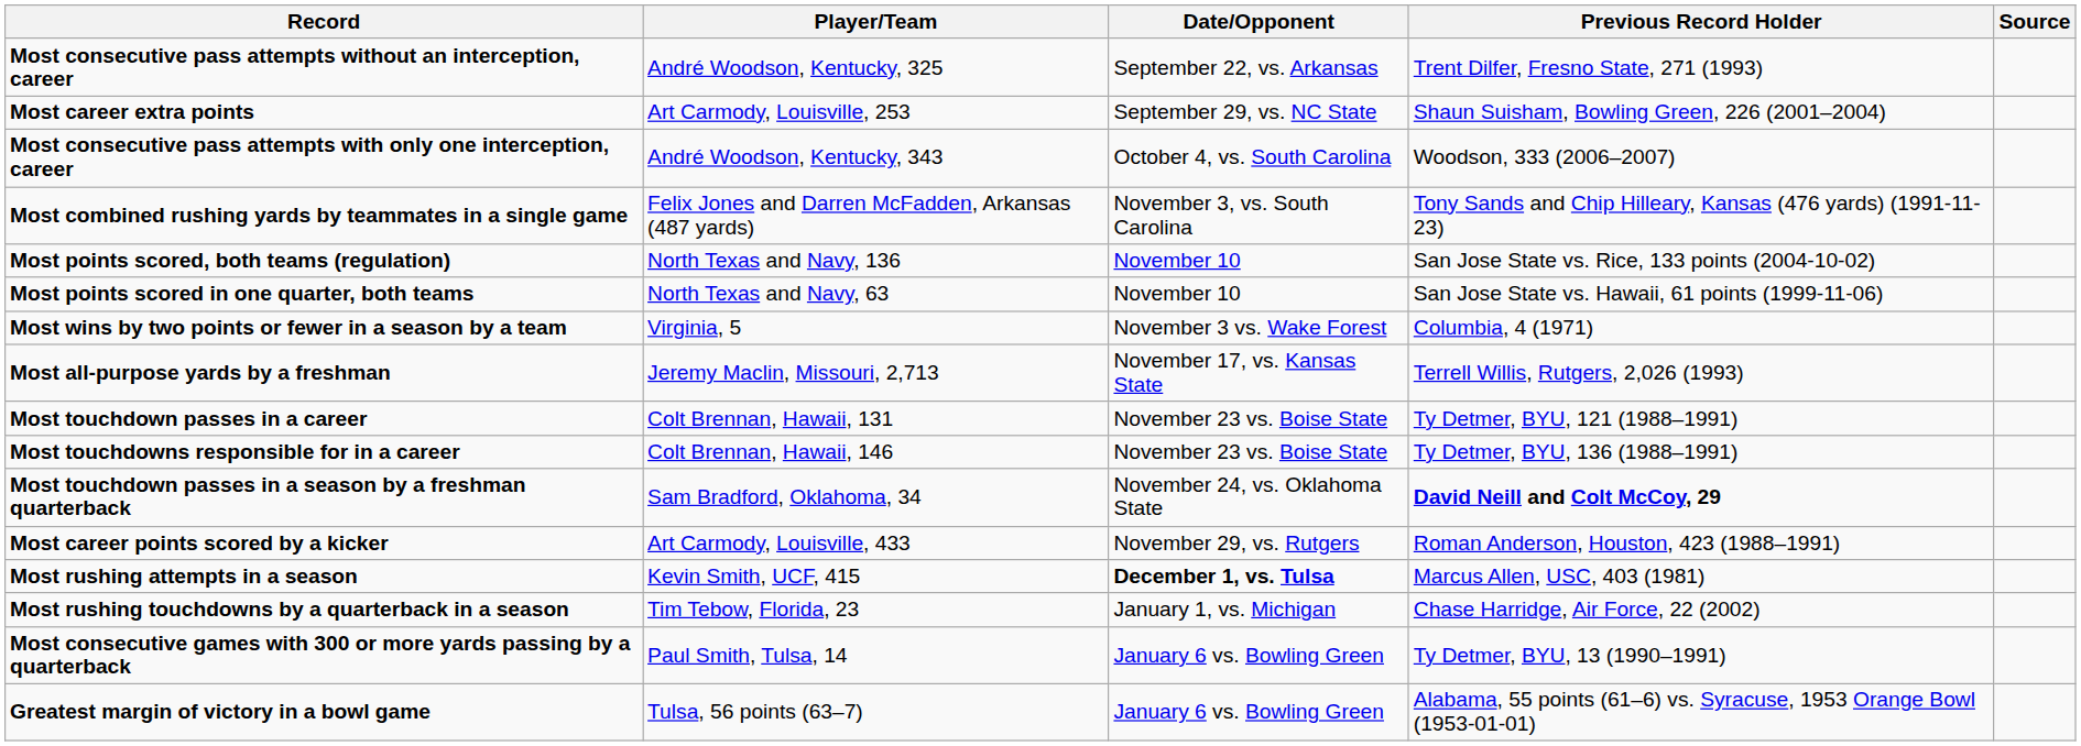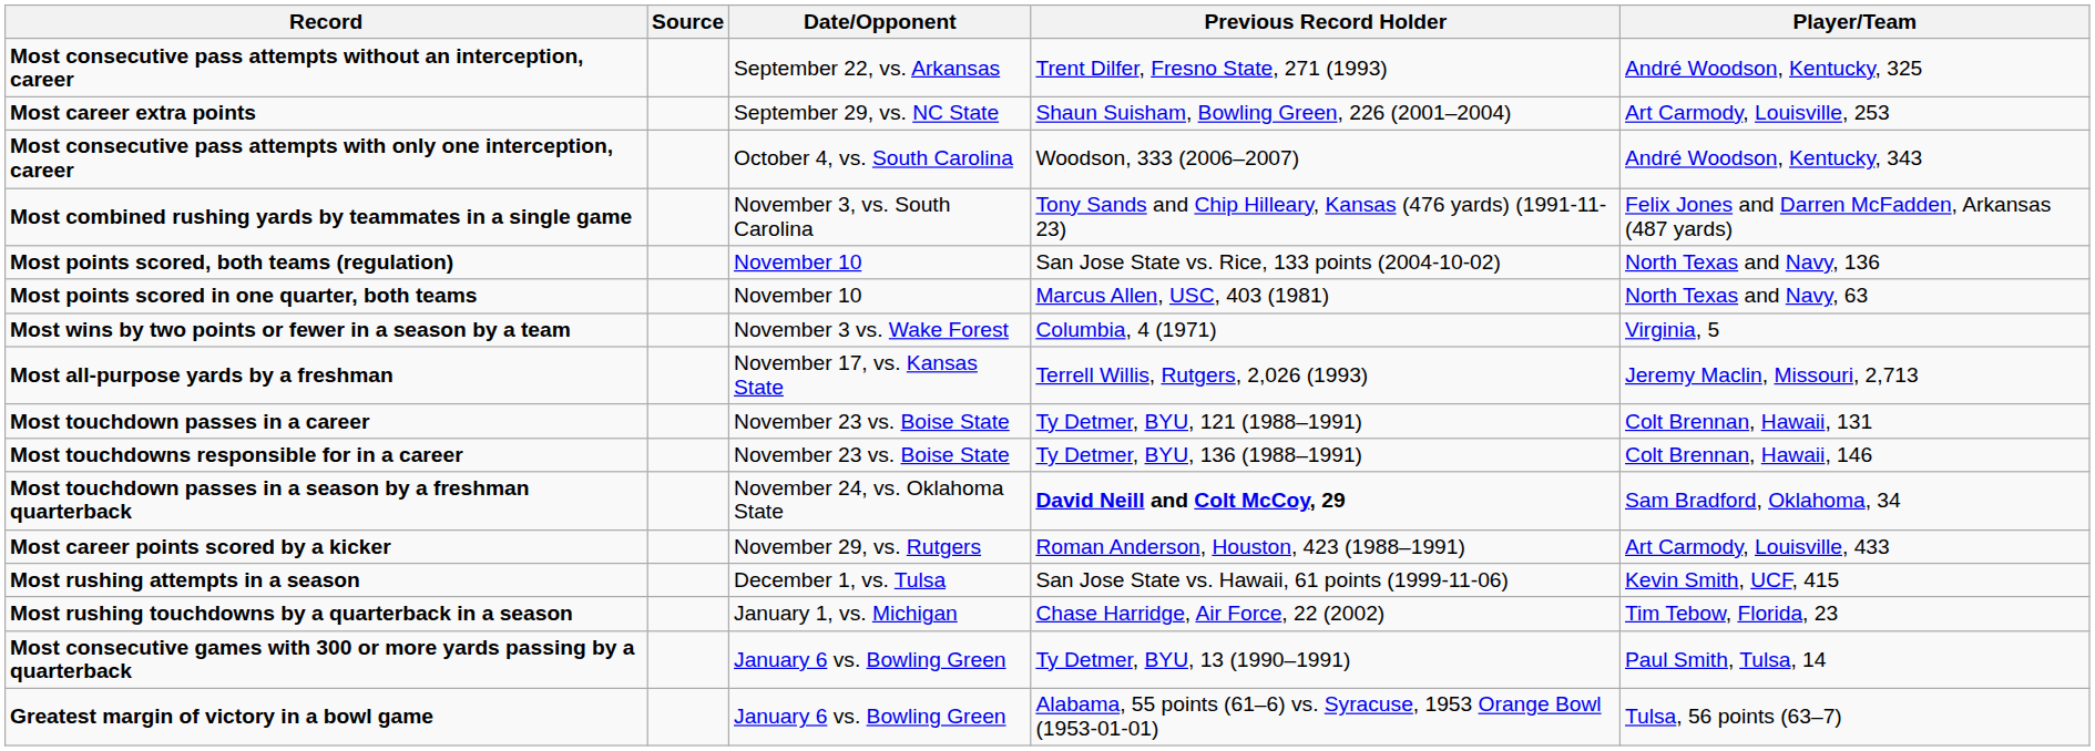 <table class="wikitable">
 <tr>
 <th>Record</th>
-<th>Player/Team</th>
+<th>Source</th>
 <th>Date/Opponent</th>
 <th>Previous Record Holder</th>
-<th>Source</th>
+<th>Player/Team</th>
 </tr>
 <tr>
 <td><strong>Most consecutive pass attempts without an interception, career</strong></td>
-<td><a href='#'>André Woodson</a>, <a href='#'>Kentucky</a>, 325</td>
+<td align=center></td>
 <td>September 22, vs. <a href='#'>Arkansas</a></td>
 <td><a href='#'>Trent Dilfer</a>, <a href='#'>Fresno State</a>, 271 (1993)</td>
-<td align=center></td>
+<td><a href='#'>André Woodson</a>, <a href='#'>Kentucky</a>, 325</td>
 </tr>
 <tr>
 <td><strong>Most career extra points</strong></td>
-<td><a href='#'>Art Carmody</a>, <a href='#'>Louisville</a>, 253</td>
+<td align=center></td>
 <td>September 29, vs. <a href='#'>NC State</a></td>
 <td><a href='#'>Shaun Suisham</a>, <a href='#'>Bowling Green</a>, 226 (2001–2004)</td>
-<td align=center></td>
+<td><a href='#'>Art Carmody</a>, <a href='#'>Louisville</a>, 253</td>
 </tr>
 <tr>
 <td><strong>Most consecutive pass attempts with only one interception, career</strong></td>
-<td><a href='#'>André Woodson</a>, <a href='#'>Kentucky</a>, 343</td>
+<td align=center></td>
 <td>October 4, vs. <a href='#'>South Carolina</a></td>
 <td>Woodson, 333 (2006–2007)</td>
-<td align=center></td>
+<td><a href='#'>André Woodson</a>, <a href='#'>Kentucky</a>, 343</td>
 </tr>
 <tr>
 <td><strong>Most combined rushing yards by teammates in a single game</strong></td>
-<td><a href='#'>Felix Jones</a> and <a href='#'>Darren McFadden</a>, Arkansas (487 yards)</td>
+<td align=center></td>
 <td>November 3, vs. South Carolina</td>
 <td><a href='#'>Tony Sands</a> and <a href='#'>Chip Hilleary</a>, <a href='#'>Kansas</a> (476 yards) (1991-11-23)</td>
-<td align=center></td>
+<td><a href='#'>Felix Jones</a> and <a href='#'>Darren McFadden</a>, Arkansas (487 yards)</td>
 </tr>
 <tr>
 <td><strong>Most points scored, both teams (regulation)</strong></td>
-<td><a href='#'>North Texas</a> and <a href='#'>Navy</a>, 136</td>
+<td align=center></td>
 <td><a href='#'>November 10</a></td>
 <td>San Jose State vs. Rice, 133 points (2004-10-02)</td>
-<td align=center></td>
+<td><a href='#'>North Texas</a> and <a href='#'>Navy</a>, 136</td>
 </tr>
 <tr>
 <td><strong>Most points scored in one quarter, both teams</strong></td>
+<td align=center></td>
+<td>November 10</td>
+<td><a href='#'>Marcus Allen</a>, <a href='#'>USC</a>, 403 (1981)</td>
 <td><a href='#'>North Texas</a> and <a href='#'>Navy</a>, 63</td>
-<td>November 10</td>
-<td>San Jose State vs. Hawaii, 61 points (1999-11-06)</td>
-<td align=center></td>
 </tr>
 <tr>
 <td><strong>Most wins by two points or fewer in a season by a team</strong></td>
-<td><a href='#'>Virginia</a>, 5</td>
+<td align=center></td>
 <td>November 3 vs. <a href='#'>Wake Forest</a></td>
 <td><a href='#'>Columbia</a>, 4 (1971)</td>
-<td align=center></td>
+<td><a href='#'>Virginia</a>, 5</td>
 </tr>
 <tr>
 <td><strong>Most all-purpose yards by a freshman</strong></td>
-<td><a href='#'>Jeremy Maclin</a>, <a href='#'>Missouri</a>, 2,713</td>
+<td align=center></td>
 <td>November 17, vs. <a href='#'>Kansas State</a></td>
 <td><a href='#'>Terrell Willis</a>, <a href='#'>Rutgers</a>, 2,026 (1993)</td>
-<td align=center></td>
+<td><a href='#'>Jeremy Maclin</a>, <a href='#'>Missouri</a>, 2,713</td>
 </tr>
 <tr>
 <td><strong>Most touchdown passes in a career</strong></td>
-<td><a href='#'>Colt Brennan</a>, <a href='#'>Hawaii</a>, 131</td>
+<td align=center></td>
 <td>November 23 vs. <a href='#'>Boise State</a></td>
 <td><a href='#'>Ty Detmer</a>, <a href='#'>BYU</a>, 121 (1988–1991)</td>
-<td align=center></td>
+<td><a href='#'>Colt Brennan</a>, <a href='#'>Hawaii</a>, 131</td>
 </tr>
 <tr>
 <td><strong>Most touchdowns responsible for in a career</strong></td>
-<td><a href='#'>Colt Brennan</a>, <a href='#'>Hawaii</a>, 146</td>
+<td align=center></td>
 <td>November 23 vs. <a href='#'>Boise State</a></td>
 <td><a href='#'>Ty Detmer</a>, <a href='#'>BYU</a>, 136 (1988–1991)</td>
-<td align=center></td>
+<td><a href='#'>Colt Brennan</a>, <a href='#'>Hawaii</a>, 146</td>
 </tr>
 <tr>
 <td><strong>Most touchdown passes in a season by a freshman quarterback</strong></td>
-<td><a href='#'>Sam Bradford</a>, <a href='#'>Oklahoma</a>, 34</td>
+<td align=center></td>
 <td>November 24, vs. Oklahoma State</td>
 <td><strong><a href='#'>David Neill</a> and <a href='#'>Colt McCoy</a>, 29</strong></td>
-<td align=center></td>
+<td><a href='#'>Sam Bradford</a>, <a href='#'>Oklahoma</a>, 34</td>
 </tr>
 <tr>
 <td><strong>Most career points scored by a kicker</strong></td>
-<td><a href='#'>Art Carmody</a>, <a href='#'>Louisville</a>, 433</td>
+<td align=center></td>
 <td>November 29, vs. <a href='#'>Rutgers</a></td>
 <td><a href='#'>Roman Anderson</a>, <a href='#'>Houston</a>, 423 (1988–1991)</td>
-<td align=center></td>
+<td><a href='#'>Art Carmody</a>, <a href='#'>Louisville</a>, 433</td>
 </tr>
 <tr>
 <td><strong>Most rushing attempts in a season</strong></td>
+<td align=center></td>
+<td>December 1, vs. <a href='#'>Tulsa</a></td>
+<td>San Jose State vs. Hawaii, 61 points (1999-11-06)</td>
 <td><a href='#'>Kevin Smith</a>, <a href='#'>UCF</a>, 415</td>
-<td><strong>December 1, vs. <a href='#'>Tulsa</a></strong></td>
-<td><a href='#'>Marcus Allen</a>, <a href='#'>USC</a>, 403 (1981)</td>
-<td align=center></td>
 </tr>
 <tr>
 <td><strong>Most rushing touchdowns by a quarterback in a season</strong></td>
-<td><a href='#'>Tim Tebow</a>, <a href='#'>Florida</a>, 23</td>
+<td align=center></td>
 <td>January 1, vs. <a href='#'>Michigan</a></td>
 <td><a href='#'>Chase Harridge</a>, <a href='#'>Air Force</a>, 22 (2002)</td>
-<td align=center></td>
+<td><a href='#'>Tim Tebow</a>, <a href='#'>Florida</a>, 23</td>
 </tr>
 <tr>
 <td><strong>Most consecutive games with 300 or more yards passing by a quarterback</strong></td>
-<td><a href='#'>Paul Smith</a>, <a href='#'>Tulsa</a>, 14</td>
+<td align=center></td>
 <td><a href='#'>January 6</a> vs. <a href='#'>Bowling Green</a></td>
 <td><a href='#'>Ty Detmer</a>, <a href='#'>BYU</a>, 13 (1990–1991)</td>
-<td align=center></td>
+<td><a href='#'>Paul Smith</a>, <a href='#'>Tulsa</a>, 14</td>
 </tr>
 <tr>
 <td><strong>Greatest margin of victory in a bowl game</strong></td>
-<td><a href='#'>Tulsa</a>, 56 points (63–7)</td>
+<td align=center></td>
 <td><a href='#'>January 6</a> vs. <a href='#'>Bowling Green</a></td>
 <td><a href='#'>Alabama</a>, 55 points (61–6) vs. <a href='#'>Syracuse</a>, 1953 <a href='#'>Orange Bowl</a> (1953-01-01)</td>
-<td align=center></td>
+<td><a href='#'>Tulsa</a>, 56 points (63–7)</td>
 </tr>
 </table>
